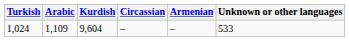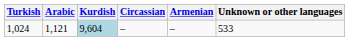 <table class="wikitable">
 <tr>
 <th><a href='#'>Turkish</a></th>
 <th><a href='#'>Arabic</a></th>
 <th><a href='#'>Kurdish</a></th>
 <th><a href='#'>Circassian</a></th>
 <th><a href='#'>Armenian</a></th>
 <th>Unknown or other languages</th>
 </tr>
 <tr>
 <td>1,024</td>
-<td>1,109</td>
-<td>9,604</td>
+<td>1,121</td>
+<td style="background: lightblue;">9,604</td>
 <td>–</td>
 <td>–</td>
 <td>533</td>
 </tr>
 </table>
